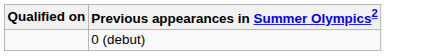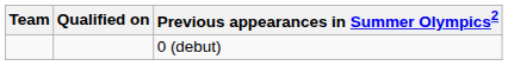 <table class="wikitable sortable">
 <tr>
+<th>Team</th>
 <th>Qualified on</th>
 <th data-sort-type="number">Previous appearances in <a href='#'>Summer Olympics</a><sup><strong><a href='#'>2</a></strong></sup></th>
 </tr>
 <tr>
 <td></td>
+<td></td>
 <td>0 (debut)</td>
 </tr>
 </table>
